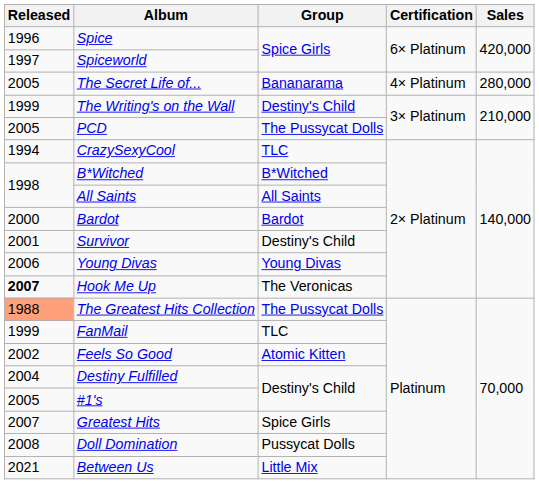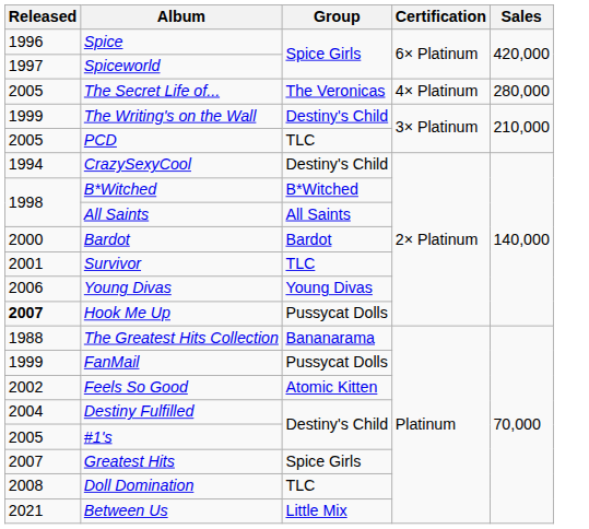 <table class="wikitable">
 <tr>
 <th>Released</th>
 <th>Album</th>
 <th>Group</th>
 <th>Certification</th>
 <th>Sales<br> </th>
 </tr>
 <tr>
 <td>1996</td>
 <td><em><a href='#'>Spice</a></em></td>
 <td rowspan="2"><a href='#'>Spice Girls</a></td>
 <td rowspan="2">6× Platinum</td>
 <td rowspan="2">420,000</td>
 </tr>
 <tr>
 <td>1997</td>
 <td><em><a href='#'>Spiceworld</a></em></td>
 </tr>
 <tr>
 <td>2005</td>
 <td><em><a href='#'>The Secret Life of...</a></em></td>
-<td><a href='#'>Bananarama</a></td>
+<td><a href='#'>The Veronicas</a></td>
 <td>4× Platinum</td>
 <td>280,000</td>
 </tr>
 <tr>
 <td>1999</td>
 <td><em><a href='#'>The Writing's on the Wall</a></em></td>
 <td><a href='#'>Destiny's Child</a></td>
 <td rowspan="2">3× Platinum</td>
 <td rowspan="2">210,000</td>
 </tr>
 <tr>
 <td>2005</td>
 <td><em><a href='#'>PCD</a></em></td>
-<td><a href='#'>The Pussycat Dolls</a></td>
+<td>TLC</td>
 </tr>
 <tr>
 <td>1994</td>
 <td><em><a href='#'>CrazySexyCool</a></em></td>
-<td><a href='#'>TLC</a></td>
+<td>Destiny's Child</td>
 <td rowspan="7">2× Platinum</td>
 <td rowspan="7">140,000</td>
 </tr>
 <tr>
 <td rowspan="2">1998</td>
 <td><em><a href='#'>B*Witched</a></em></td>
 <td><a href='#'>B*Witched</a></td>
 </tr>
 <tr>
 <td><em><a href='#'>All Saints</a></em></td>
 <td><a href='#'>All Saints</a></td>
 </tr>
 <tr>
 <td>2000</td>
 <td><em><a href='#'>Bardot</a></em></td>
 <td><a href='#'>Bardot</a></td>
 </tr>
 <tr>
 <td>2001</td>
 <td><em><a href='#'>Survivor</a></em></td>
-<td>Destiny's Child</td>
+<td><a href='#'>TLC</a></td>
 </tr>
 <tr>
 <td>2006</td>
 <td><em><a href='#'>Young Divas</a></em></td>
 <td><a href='#'>Young Divas</a></td>
 </tr>
 <tr>
 <td><strong>2007</strong></td>
 <td><em><a href='#'>Hook Me Up</a></em></td>
-<td>The Veronicas</td>
+<td>Pussycat Dolls</td>
 </tr>
 <tr>
-<td style="background: lightsalmon;">1988</td>
+<td>1988</td>
 <td><em><a href='#'>The Greatest Hits Collection</a></em></td>
-<td><a href='#'>The Pussycat Dolls</a></td>
+<td><a href='#'>Bananarama</a></td>
 <td rowspan="8">Platinum</td>
 <td rowspan="8">70,000</td>
 </tr>
 <tr>
 <td>1999</td>
 <td><em><a href='#'>FanMail</a></em></td>
-<td>TLC</td>
+<td>Pussycat Dolls</td>
 </tr>
 <tr>
 <td>2002</td>
 <td><em><a href='#'>Feels So Good</a></em></td>
 <td><a href='#'>Atomic Kitten</a></td>
 </tr>
 <tr>
 <td>2004</td>
 <td><em><a href='#'>Destiny Fulfilled</a></em></td>
 <td rowspan="2">Destiny's Child</td>
 </tr>
 <tr>
 <td>2005</td>
 <td><em><a href='#'>#1's</a></em></td>
 </tr>
 <tr>
 <td>2007</td>
 <td><em><a href='#'>Greatest Hits</a></em></td>
 <td>Spice Girls</td>
 </tr>
 <tr>
 <td>2008</td>
 <td><em><a href='#'>Doll Domination</a></em></td>
-<td>Pussycat Dolls</td>
+<td>TLC</td>
 </tr>
 <tr>
 <td>2021</td>
 <td><em><a href='#'>Between Us</a></em></td>
 <td><a href='#'>Little Mix</a></td>
 </tr>
 </table>
